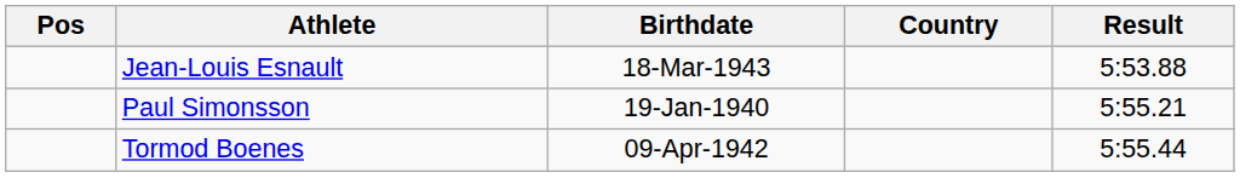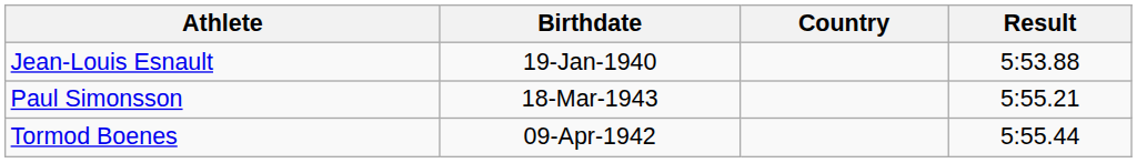 <table class="wikitable"  style="text-align:center; width:60%;">
 <tr>
-<th>Pos</th>
 <th>Athlete</th>
 <th>Birthdate</th>
 <th>Country</th>
 <th>Result</th>
 </tr>
 <tr>
-<td align=center></td>
 <td align=left><a href='#'>Jean-Louis Esnault</a></td>
-<td>18-Mar-1943</td>
+<td>19-Jan-1940</td>
 <td align=left></td>
 <td>5:53.88</td>
 </tr>
 <tr>
-<td align=center></td>
 <td align=left><a href='#'>Paul Simonsson</a></td>
-<td>19-Jan-1940</td>
+<td>18-Mar-1943</td>
 <td align=left></td>
 <td>5:55.21</td>
 </tr>
 <tr>
-<td align=center></td>
 <td align=left><a href='#'>Tormod Boenes</a></td>
 <td>09-Apr-1942</td>
 <td align=left></td>
 <td>5:55.44</td>
 </tr>
 </table>
